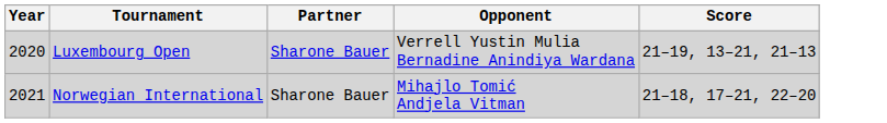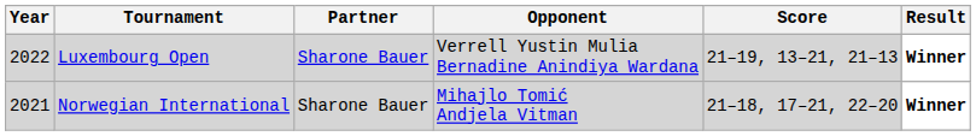 <table class="sortable wikitable" style="font-size: 90%;">
 <tr>
 <th>Year</th>
 <th>Tournament</th>
 <th>Partner</th>
 <th>Opponent</th>
 <th>Score</th>
+<th>Result</th>
 </tr>
 <tr bgcolor="#D5D5D5">
-<td align="center">2020</td>
+<td align="center">2022</td>
 <td align="left"><a href='#'>Luxembourg Open</a></td>
 <td align="left"> <a href='#'>Sharone Bauer</a></td>
 <td align="left"> Verrell Yustin Mulia<br> <a href='#'>Bernadine Anindiya Wardana</a></td>
 <td align="left">21–19, 13–21, 21–13</td>
+<td style="text-align:left; background:white"> <strong>Winner</strong></td>
 </tr>
 <tr bgcolor="#D5D5D5">
 <td align="center">2021</td>
 <td align="left"><a href='#'>Norwegian International</a></td>
 <td align="left"> Sharone Bauer</td>
 <td align="left"> <a href='#'>Mihajlo Tomić</a><br> <a href='#'>Andjela Vitman</a></td>
 <td align="left">21–18, 17–21, 22–20</td>
+<td style="text-align:left; background:white"> <strong>Winner</strong></td>
 </tr>
 </table>
